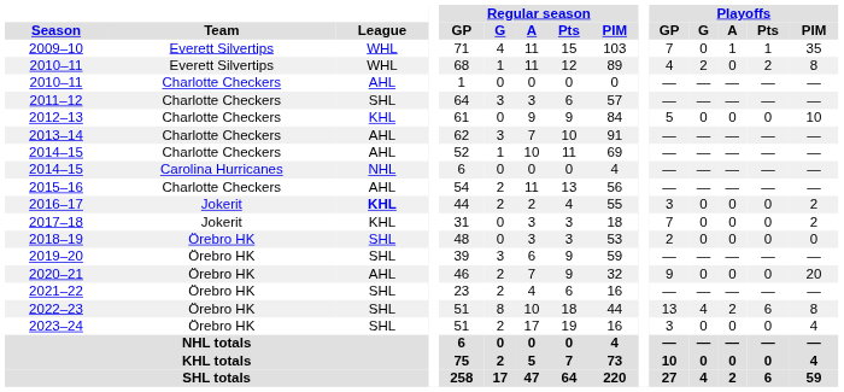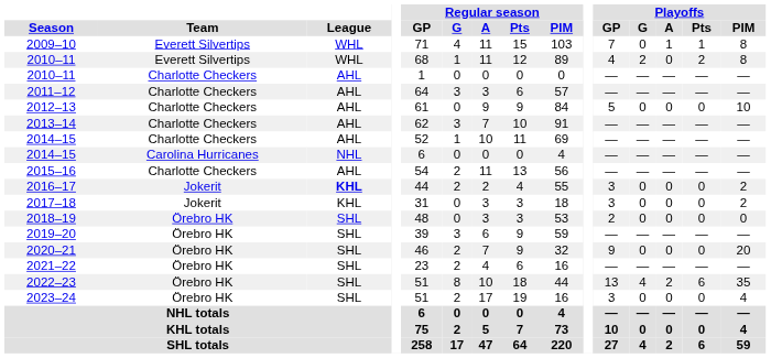 <table border="0" cellpadding="1" cellspacing="0" style="text-align:center; width:60em;">
 <tr style="background:#e0e0e0;">
 <th colspan="3"  bgcolor="#ffffff"> </th>
 <th rowspan="99" bgcolor="#ffffff"> </th>
 <th colspan="5"><a href='#'>Regular season</a></th>
 <th rowspan="99" bgcolor="#ffffff"> </th>
 <th colspan="5"><a href='#'>Playoffs</a></th>
 </tr>
 <tr style="background:#e0e0e0;">
 <th><a href='#'>Season</a></th>
 <th>Team</th>
 <th>League</th>
 <th>GP</th>
 <th><a href='#'>G</a></th>
 <th><a href='#'>A</a></th>
 <th><a href='#'>Pts</a></th>
 <th><a href='#'>PIM</a></th>
 <th>GP</th>
 <th>G</th>
 <th>A</th>
 <th>Pts</th>
 <th>PIM</th>
 </tr>
 <tr>
 <td><a href='#'>2009–10</a></td>
 <td><a href='#'>Everett Silvertips</a></td>
 <td><a href='#'>WHL</a></td>
 <td>71</td>
 <td>4</td>
 <td>11</td>
 <td>15</td>
 <td>103</td>
 <td>7</td>
 <td>0</td>
 <td>1</td>
 <td>1</td>
-<td>35</td>
+<td>8</td>
 </tr>
 <tr bgcolor="#f0f0f0">
 <td><a href='#'>2010–11</a></td>
 <td>Everett Silvertips</td>
 <td>WHL</td>
 <td>68</td>
 <td>1</td>
 <td>11</td>
 <td>12</td>
 <td>89</td>
 <td>4</td>
 <td>2</td>
 <td>0</td>
 <td>2</td>
 <td>8</td>
 </tr>
 <tr>
 <td><a href='#'>2010–11</a></td>
 <td><a href='#'>Charlotte Checkers</a></td>
 <td><a href='#'>AHL</a></td>
 <td>1</td>
 <td>0</td>
 <td>0</td>
 <td>0</td>
 <td>0</td>
 <td>—</td>
 <td>—</td>
 <td>—</td>
 <td>—</td>
 <td>—</td>
 </tr>
 <tr bgcolor="#f0f0f0">
 <td><a href='#'>2011–12</a></td>
 <td>Charlotte Checkers</td>
-<td>SHL</td>
+<td>AHL</td>
 <td>64</td>
 <td>3</td>
 <td>3</td>
 <td>6</td>
 <td>57</td>
 <td>—</td>
 <td>—</td>
 <td>—</td>
 <td>—</td>
 <td>—</td>
 </tr>
 <tr>
 <td><a href='#'>2012–13</a></td>
 <td>Charlotte Checkers</td>
-<td><a href='#'>KHL</a></td>
+<td>AHL</td>
 <td>61</td>
 <td>0</td>
 <td>9</td>
 <td>9</td>
 <td>84</td>
 <td>5</td>
 <td>0</td>
 <td>0</td>
 <td>0</td>
 <td>10</td>
 </tr>
 <tr bgcolor="#f0f0f0">
 <td><a href='#'>2013–14</a></td>
 <td>Charlotte Checkers</td>
 <td>AHL</td>
 <td>62</td>
 <td>3</td>
 <td>7</td>
 <td>10</td>
 <td>91</td>
 <td>—</td>
 <td>—</td>
 <td>—</td>
 <td>—</td>
 <td>—</td>
 </tr>
 <tr>
 <td><a href='#'>2014–15</a></td>
 <td>Charlotte Checkers</td>
 <td>AHL</td>
 <td>52</td>
 <td>1</td>
 <td>10</td>
 <td>11</td>
 <td>69</td>
 <td>—</td>
 <td>—</td>
 <td>—</td>
 <td>—</td>
 <td>—</td>
 </tr>
 <tr bgcolor="#f0f0f0">
 <td><a href='#'>2014–15</a></td>
 <td><a href='#'>Carolina Hurricanes</a></td>
 <td><a href='#'>NHL</a></td>
 <td>6</td>
 <td>0</td>
 <td>0</td>
 <td>0</td>
 <td>4</td>
 <td>—</td>
 <td>—</td>
 <td>—</td>
 <td>—</td>
 <td>—</td>
 </tr>
 <tr>
 <td><a href='#'>2015–16</a></td>
 <td>Charlotte Checkers</td>
 <td>AHL</td>
 <td>54</td>
 <td>2</td>
 <td>11</td>
 <td>13</td>
 <td>56</td>
 <td>—</td>
 <td>—</td>
 <td>—</td>
 <td>—</td>
 <td>—</td>
 </tr>
 <tr bgcolor="#f0f0f0">
 <td><a href='#'>2016–17</a></td>
 <td><a href='#'>Jokerit</a></td>
 <td><strong><a href='#'>KHL</a></strong></td>
 <td>44</td>
 <td>2</td>
 <td>2</td>
 <td>4</td>
 <td>55</td>
 <td>3</td>
 <td>0</td>
 <td>0</td>
 <td>0</td>
 <td>2</td>
 </tr>
 <tr>
 <td><a href='#'>2017–18</a></td>
 <td>Jokerit</td>
 <td>KHL</td>
 <td>31</td>
 <td>0</td>
 <td>3</td>
 <td>3</td>
 <td>18</td>
-<td>7</td>
+<td>3</td>
 <td>0</td>
 <td>0</td>
 <td>0</td>
 <td>2</td>
 </tr>
 <tr bgcolor="#f0f0f0">
 <td><a href='#'>2018–19</a></td>
 <td><a href='#'>Örebro HK</a></td>
 <td><a href='#'>SHL</a></td>
 <td>48</td>
 <td>0</td>
 <td>3</td>
 <td>3</td>
 <td>53</td>
 <td>2</td>
 <td>0</td>
 <td>0</td>
 <td>0</td>
 <td>0</td>
 </tr>
 <tr>
 <td><a href='#'>2019–20</a></td>
 <td>Örebro HK</td>
 <td>SHL</td>
 <td>39</td>
 <td>3</td>
 <td>6</td>
 <td>9</td>
 <td>59</td>
 <td>—</td>
 <td>—</td>
 <td>—</td>
 <td>—</td>
 <td>—</td>
 </tr>
 <tr bgcolor="#f0f0f0">
 <td><a href='#'>2020–21</a></td>
 <td>Örebro HK</td>
-<td>AHL</td>
+<td>SHL</td>
 <td>46</td>
 <td>2</td>
 <td>7</td>
 <td>9</td>
 <td>32</td>
 <td>9</td>
 <td>0</td>
 <td>0</td>
 <td>0</td>
 <td>20</td>
 </tr>
 <tr>
 <td><a href='#'>2021–22</a></td>
 <td>Örebro HK</td>
 <td>SHL</td>
 <td>23</td>
 <td>2</td>
 <td>4</td>
 <td>6</td>
 <td>16</td>
 <td>—</td>
 <td>—</td>
 <td>—</td>
 <td>—</td>
 <td>—</td>
 </tr>
 <tr bgcolor="#f0f0f0">
 <td><a href='#'>2022–23</a></td>
 <td>Örebro HK</td>
 <td>SHL</td>
 <td>51</td>
 <td>8</td>
 <td>10</td>
 <td>18</td>
 <td>44</td>
 <td>13</td>
 <td>4</td>
 <td>2</td>
 <td>6</td>
-<td>8</td>
+<td>35</td>
 </tr>
 <tr>
 <td><a href='#'>2023–24</a></td>
 <td>Örebro HK</td>
 <td>SHL</td>
 <td>51</td>
 <td>2</td>
 <td>17</td>
 <td>19</td>
 <td>16</td>
 <td>3</td>
 <td>0</td>
 <td>0</td>
 <td>0</td>
 <td>4</td>
 </tr>
 <tr ALIGN="center" bgcolor="#e0e0e0">
 <th colspan="3">NHL totals</th>
 <th>6</th>
 <th>0</th>
 <th>0</th>
 <th>0</th>
 <th>4</th>
 <th>—</th>
 <th>—</th>
 <th>—</th>
 <th>—</th>
 <th>—</th>
 </tr>
 <tr ALIGN="center" bgcolor="#e0e0e0">
 <th colspan="3">KHL totals</th>
 <th>75</th>
 <th>2</th>
 <th>5</th>
 <th>7</th>
 <th>73</th>
 <th>10</th>
 <th>0</th>
 <th>0</th>
 <th>0</th>
 <th>4</th>
 </tr>
 <tr ALIGN="center" bgcolor="#e0e0e0">
 <th colspan="3">SHL totals</th>
 <th>258</th>
 <th>17</th>
 <th>47</th>
 <th>64</th>
 <th>220</th>
 <th>27</th>
 <th>4</th>
 <th>2</th>
 <th>6</th>
 <th>59</th>
 </tr>
 </table>
